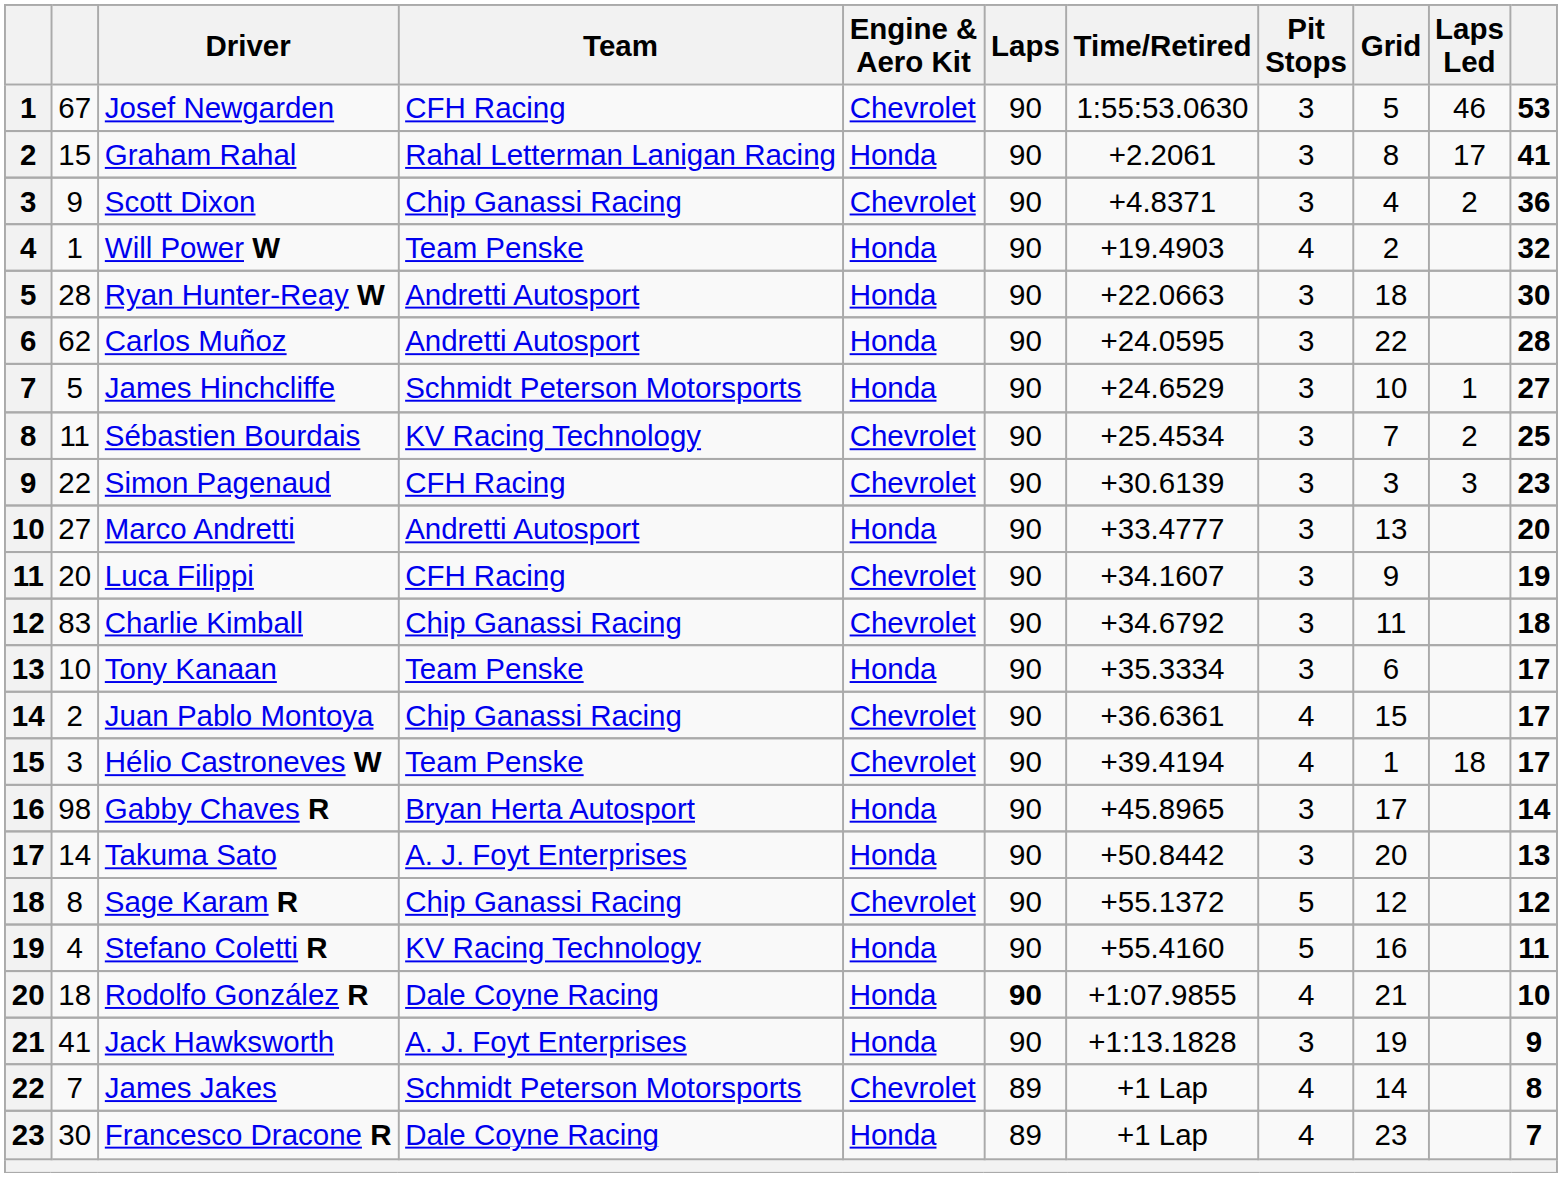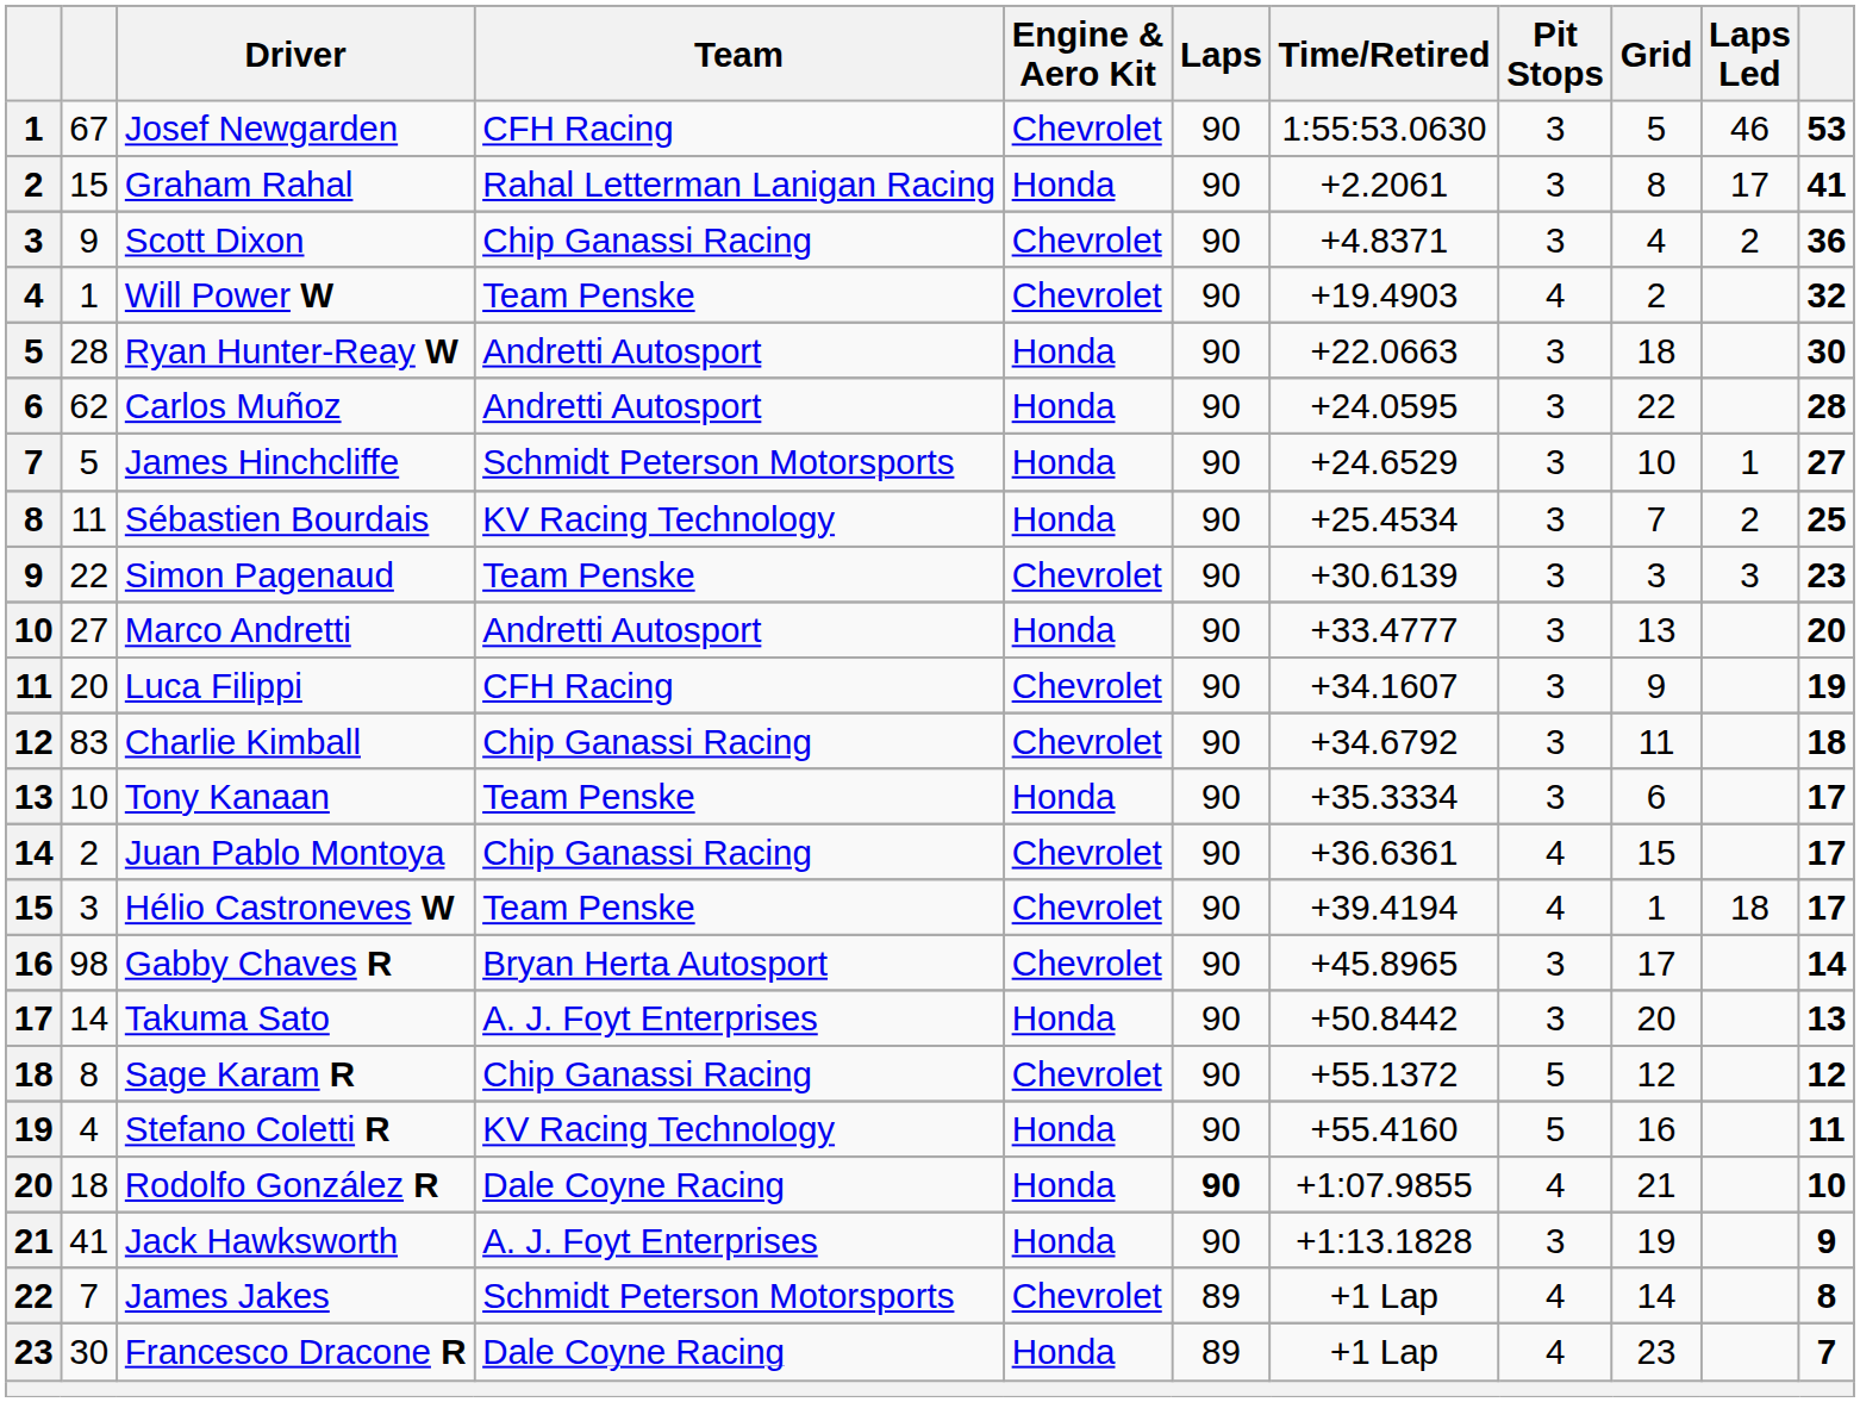 <table class="wikitable" style="font-size:95%;">
 <tr>
 <th></th>
 <th></th>
 <th>Driver</th>
 <th>Team</th>
 <th>Engine &<br>Aero Kit</th>
 <th>Laps</th>
 <th>Time/Retired</th>
 <th>Pit<br>Stops</th>
 <th>Grid</th>
 <th>Laps<br>Led</th>
 <th></th>
 </tr>
 <tr>
 <th>1</th>
 <td align=center>67</td>
 <td> <a href='#'>Josef Newgarden</a></td>
 <td><a href='#'>CFH Racing</a></td>
 <td><a href='#'>Chevrolet</a></td>
 <td align=center>90</td>
 <td align=center>1:55:53.0630</td>
 <td align=center>3</td>
 <td align=center>5</td>
 <td align=center>46</td>
 <td align=center><strong>53</strong></td>
 </tr>
 <tr>
 </tr>
 <tr>
 <th>2</th>
 <td align=center>15</td>
 <td> <a href='#'>Graham Rahal</a></td>
 <td><a href='#'>Rahal Letterman Lanigan Racing</a></td>
 <td><a href='#'>Honda</a></td>
 <td align=center>90</td>
 <td align=center>+2.2061</td>
 <td align=center>3</td>
 <td align=center>8</td>
 <td align=center>17</td>
 <td align=center><strong>41</strong></td>
 </tr>
 <tr>
 </tr>
 <tr>
 <th>3</th>
 <td align=center>9</td>
 <td> <a href='#'>Scott Dixon</a></td>
 <td><a href='#'>Chip Ganassi Racing</a></td>
 <td><a href='#'>Chevrolet</a></td>
 <td align=center>90</td>
 <td align=center>+4.8371</td>
 <td align=center>3</td>
 <td align=center>4</td>
 <td align=center>2</td>
 <td align=center><strong>36</strong></td>
 </tr>
 <tr>
 </tr>
 <tr>
 <th>4</th>
 <td align=center>1</td>
 <td> <a href='#'>Will Power</a> <strong><span>W</span></strong></td>
 <td><a href='#'>Team Penske</a></td>
-<td><a href='#'>Honda</a></td>
+<td><a href='#'>Chevrolet</a></td>
 <td align=center>90</td>
 <td align=center>+19.4903</td>
 <td align=center>4</td>
 <td align=center>2</td>
 <td align=center></td>
 <td align=center><strong>32</strong></td>
 </tr>
 <tr>
 </tr>
 <tr>
 <th>5</th>
 <td align=center>28</td>
 <td> <a href='#'>Ryan Hunter-Reay</a> <strong><span>W</span></strong></td>
 <td><a href='#'>Andretti Autosport</a></td>
 <td><a href='#'>Honda</a></td>
 <td align=center>90</td>
 <td align=center>+22.0663</td>
 <td align=center>3</td>
 <td align=center>18</td>
 <td align=center></td>
 <td align=center><strong>30</strong></td>
 </tr>
 <tr>
 </tr>
 <tr>
 <th>6</th>
 <td align=center>62</td>
 <td> <a href='#'>Carlos Muñoz</a></td>
 <td><a href='#'>Andretti Autosport</a></td>
 <td><a href='#'>Honda</a></td>
 <td align=center>90</td>
 <td align=center>+24.0595</td>
 <td align=center>3</td>
 <td align=center>22</td>
 <td align=center></td>
 <td align=center><strong>28</strong></td>
 </tr>
 <tr>
 </tr>
 <tr>
 <th>7</th>
 <td align=center>5</td>
 <td> <a href='#'>James Hinchcliffe</a></td>
 <td><a href='#'>Schmidt Peterson Motorsports</a></td>
 <td><a href='#'>Honda</a></td>
 <td align=center>90</td>
 <td align=center>+24.6529</td>
 <td align=center>3</td>
 <td align=center>10</td>
 <td align=center>1</td>
 <td align=center><strong>27</strong></td>
 </tr>
 <tr>
 </tr>
 <tr>
 <th>8</th>
 <td align=center>11</td>
 <td> <a href='#'>Sébastien Bourdais</a></td>
 <td><a href='#'>KV Racing Technology</a></td>
-<td><a href='#'>Chevrolet</a></td>
+<td><a href='#'>Honda</a></td>
 <td align=center>90</td>
 <td align=center>+25.4534</td>
 <td align=center>3</td>
 <td align=center>7</td>
 <td align=center>2</td>
 <td align=center><strong>25</strong></td>
 </tr>
 <tr>
 </tr>
 <tr>
 <th>9</th>
 <td align=center>22</td>
 <td> <a href='#'>Simon Pagenaud</a></td>
-<td><a href='#'>CFH Racing</a></td>
+<td><a href='#'>Team Penske</a></td>
 <td><a href='#'>Chevrolet</a></td>
 <td align=center>90</td>
 <td align=center>+30.6139</td>
 <td align=center>3</td>
 <td align=center>3</td>
 <td align=center>3</td>
 <td align=center><strong>23</strong></td>
 </tr>
 <tr>
 </tr>
 <tr>
 <th>10</th>
 <td align=center>27</td>
 <td> <a href='#'>Marco Andretti</a></td>
 <td><a href='#'>Andretti Autosport</a></td>
 <td><a href='#'>Honda</a></td>
 <td align=center>90</td>
 <td align=center>+33.4777</td>
 <td align=center>3</td>
 <td align=center>13</td>
 <td align=center></td>
 <td align=center><strong>20</strong></td>
 </tr>
 <tr>
 </tr>
 <tr>
 <th>11</th>
 <td align=center>20</td>
 <td> <a href='#'>Luca Filippi</a></td>
 <td><a href='#'>CFH Racing</a></td>
 <td><a href='#'>Chevrolet</a></td>
 <td align=center>90</td>
 <td align=center>+34.1607</td>
 <td align=center>3</td>
 <td align=center>9</td>
 <td align=center></td>
 <td align=center><strong>19</strong></td>
 </tr>
 <tr>
 </tr>
 <tr>
 <th>12</th>
 <td align=center>83</td>
 <td> <a href='#'>Charlie Kimball</a></td>
 <td><a href='#'>Chip Ganassi Racing</a></td>
 <td><a href='#'>Chevrolet</a></td>
 <td align=center>90</td>
 <td align=center>+34.6792</td>
 <td align=center>3</td>
 <td align=center>11</td>
 <td align=center></td>
 <td align=center><strong>18</strong></td>
 </tr>
 <tr>
 </tr>
 <tr>
 <th>13</th>
 <td align=center>10</td>
 <td> <a href='#'>Tony Kanaan</a></td>
 <td><a href='#'>Team Penske</a></td>
 <td><a href='#'>Honda</a></td>
 <td align=center>90</td>
 <td align=center>+35.3334</td>
 <td align=center>3</td>
 <td align=center>6</td>
 <td align=center></td>
 <td align=center><strong>17</strong></td>
 </tr>
 <tr>
 </tr>
 <tr>
 <th>14</th>
 <td align=center>2</td>
 <td> <a href='#'>Juan Pablo Montoya</a></td>
 <td><a href='#'>Chip Ganassi Racing</a></td>
 <td><a href='#'>Chevrolet</a></td>
 <td align=center>90</td>
 <td align=center>+36.6361</td>
 <td align=center>4</td>
 <td align=center>15</td>
 <td align=center></td>
 <td align=center><strong>17</strong></td>
 </tr>
 <tr>
 </tr>
 <tr>
 <th>15</th>
 <td align=center>3</td>
 <td> <a href='#'>Hélio Castroneves</a> <strong><span>W</span></strong></td>
 <td><a href='#'>Team Penske</a></td>
 <td><a href='#'>Chevrolet</a></td>
 <td align=center>90</td>
 <td align=center>+39.4194</td>
 <td align=center>4</td>
 <td align=center>1</td>
 <td align=center>18</td>
 <td align=center><strong>17</strong></td>
 </tr>
 <tr>
 </tr>
 <tr>
 <th>16</th>
 <td align=center>98</td>
 <td> <a href='#'>Gabby Chaves</a> <strong><span>R</span></strong></td>
 <td><a href='#'>Bryan Herta Autosport</a></td>
-<td><a href='#'>Honda</a></td>
+<td><a href='#'>Chevrolet</a></td>
 <td align=center>90</td>
 <td align=center>+45.8965</td>
 <td align=center>3</td>
 <td align=center>17</td>
 <td align=center></td>
 <td align=center><strong>14</strong></td>
 </tr>
 <tr>
 </tr>
 <tr>
 <th>17</th>
 <td align=center>14</td>
 <td> <a href='#'>Takuma Sato</a></td>
 <td><a href='#'>A. J. Foyt Enterprises</a></td>
 <td><a href='#'>Honda</a></td>
 <td align=center>90</td>
 <td align=center>+50.8442</td>
 <td align=center>3</td>
 <td align=center>20</td>
 <td align=center></td>
 <td align=center><strong>13</strong></td>
 </tr>
 <tr>
 </tr>
 <tr>
 <th>18</th>
 <td align=center>8</td>
 <td> <a href='#'>Sage Karam</a> <strong><span>R</span></strong></td>
 <td><a href='#'>Chip Ganassi Racing</a></td>
 <td><a href='#'>Chevrolet</a></td>
 <td align=center>90</td>
 <td align=center>+55.1372</td>
 <td align=center>5</td>
 <td align=center>12</td>
 <td align=center></td>
 <td align=center><strong>12</strong></td>
 </tr>
 <tr>
 </tr>
 <tr>
 <th>19</th>
 <td align=center>4</td>
 <td> <a href='#'>Stefano Coletti</a> <strong><span>R</span></strong></td>
 <td><a href='#'>KV Racing Technology</a></td>
 <td><a href='#'>Honda</a></td>
 <td align=center>90</td>
 <td align=center>+55.4160</td>
 <td align=center>5</td>
 <td align=center>16</td>
 <td align=center></td>
 <td align=center><strong>11</strong></td>
 </tr>
 <tr>
 </tr>
 <tr>
 <th>20</th>
 <td align=center>18</td>
 <td> <a href='#'>Rodolfo González</a> <strong><span>R</span></strong></td>
 <td><a href='#'>Dale Coyne Racing</a></td>
 <td><a href='#'>Honda</a></td>
 <td align=center><strong>90</strong></td>
 <td align=center>+1:07.9855</td>
 <td align=center>4</td>
 <td align=center>21</td>
 <td align=center></td>
 <td align=center><strong>10</strong></td>
 </tr>
 <tr>
 </tr>
 <tr>
 <th>21</th>
 <td align=center>41</td>
 <td> <a href='#'>Jack Hawksworth</a></td>
 <td><a href='#'>A. J. Foyt Enterprises</a></td>
 <td><a href='#'>Honda</a></td>
 <td align=center>90</td>
 <td align=center>+1:13.1828</td>
 <td align=center>3</td>
 <td align=center>19</td>
 <td align=center></td>
 <td align=center><strong>9</strong></td>
 </tr>
 <tr>
 </tr>
 <tr>
 <th>22</th>
 <td align=center>7</td>
 <td> <a href='#'>James Jakes</a></td>
 <td><a href='#'>Schmidt Peterson Motorsports</a></td>
 <td><a href='#'>Chevrolet</a></td>
 <td align=center>89</td>
 <td align=center>+1 Lap</td>
 <td align=center>4</td>
 <td align=center>14</td>
 <td align=center></td>
 <td align=center><strong>8</strong></td>
 </tr>
 <tr>
 </tr>
 <tr>
 <th>23</th>
 <td align=center>30</td>
 <td> <a href='#'>Francesco Dracone</a> <strong><span>R</span></strong></td>
 <td><a href='#'>Dale Coyne Racing</a></td>
 <td><a href='#'>Honda</a></td>
 <td align=center>89</td>
 <td align=center>+1 Lap</td>
 <td align=center>4</td>
 <td align=center>23</td>
 <td align=center></td>
 <td align=center><strong>7</strong></td>
 </tr>
 <tr>
 <th colspan=11 align=center></th>
 </tr>
 </table>
